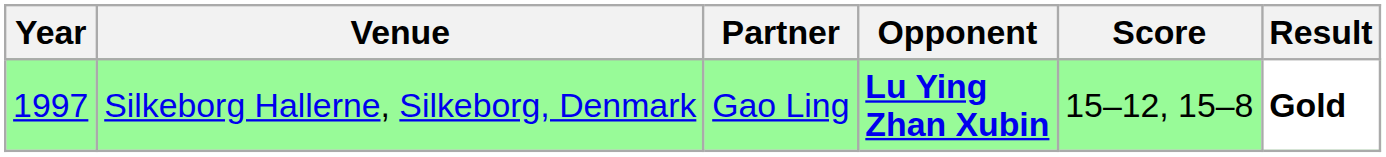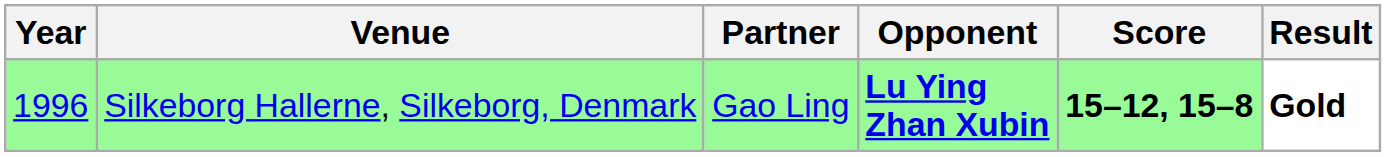 <table class="sortable wikitable" style="font-size: 90%;">
 <tr>
 <th>Year</th>
 <th>Venue</th>
 <th>Partner</th>
 <th>Opponent</th>
 <th>Score</th>
 <th>Result</th>
 </tr>
 <tr style="background:#98FB98">
-<td align="center"><a href='#'>1997</a></td>
+<td align="center"><a href='#'>1996</a></td>
 <td align="left"><a href='#'>Silkeborg Hallerne</a>, <a href='#'>Silkeborg, Denmark</a></td>
 <td align="left"> <a href='#'>Gao Ling</a></td>
 <td align="left"><strong> <a href='#'>Lu Ying</a> <br>  <a href='#'>Zhan Xubin</a></strong></td>
-<td align="left">15–12, 15–8</td>
+<td align="left"><strong>15–12, 15–8</strong></td>
 <td style="text-align:left; background:white"> <strong>Gold</strong></td>
 </tr>
 </table>
